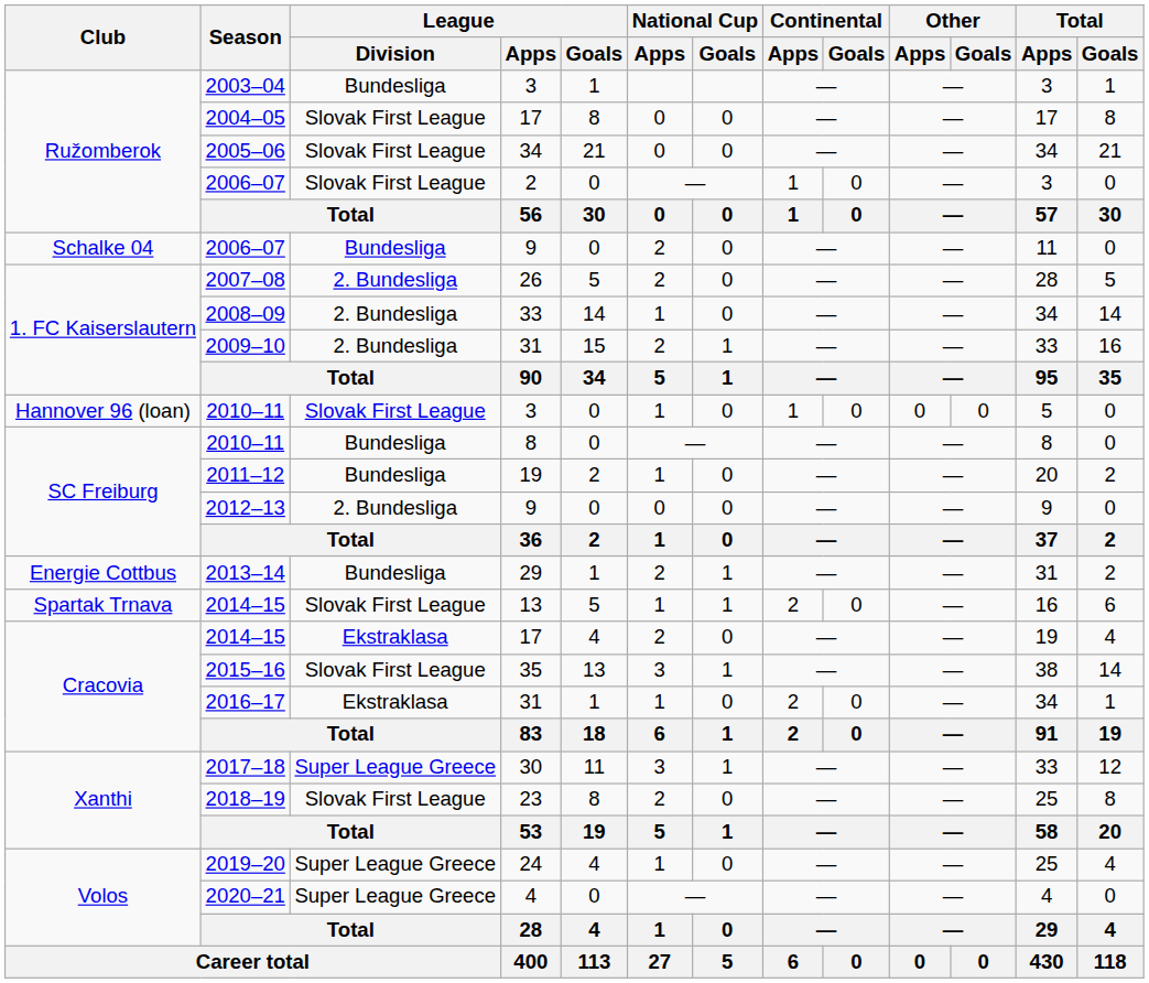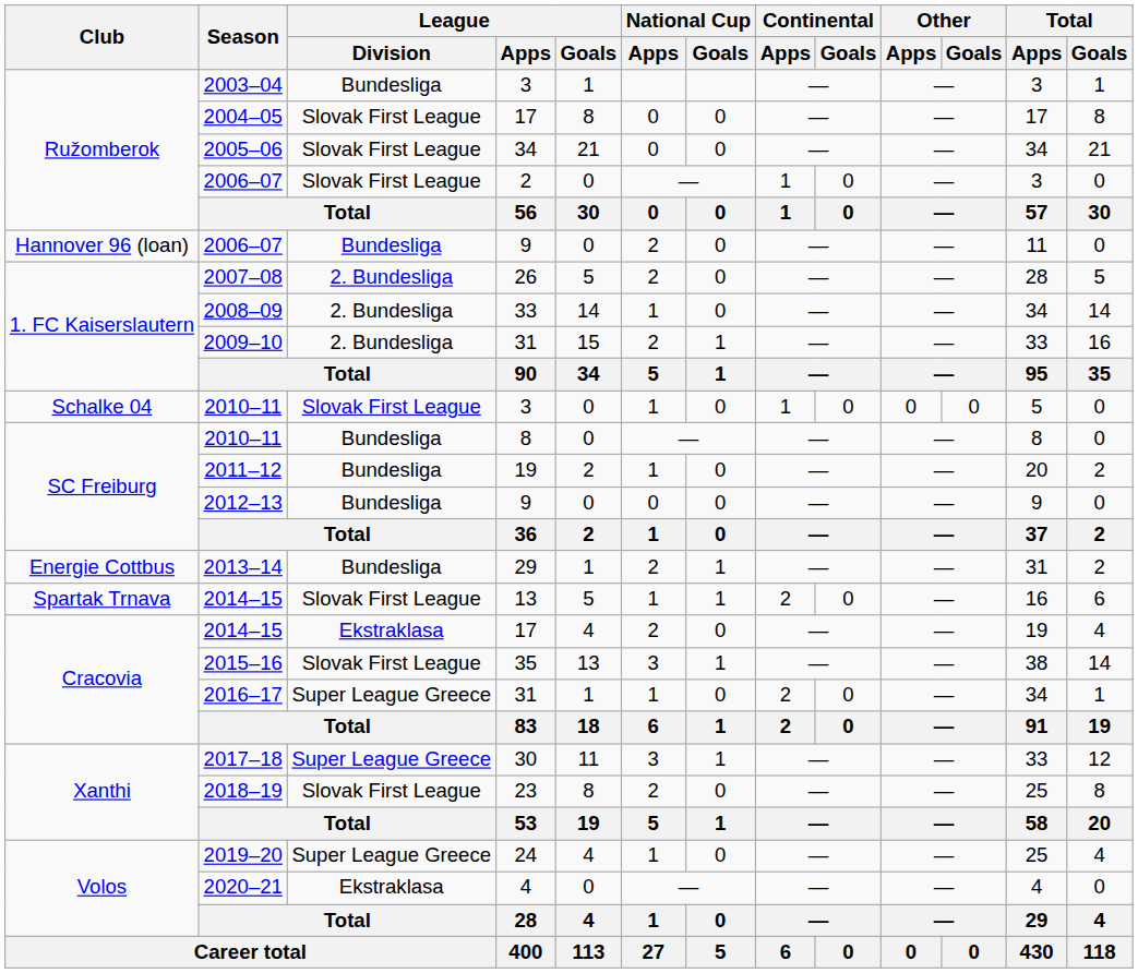 <table class="wikitable" style="text-align:center">
 <tr>
 <th rowspan="2">Club</th>
 <th rowspan="2">Season</th>
 <th colspan="3">League</th>
 <th colspan="2">National Cup</th>
 <th colspan="2">Continental</th>
 <th colspan="2">Other</th>
 <th colspan="2">Total</th>
 </tr>
 <tr>
 <th>Division</th>
 <th>Apps</th>
 <th>Goals</th>
 <th>Apps</th>
 <th>Goals</th>
 <th>Apps</th>
 <th>Goals</th>
 <th>Apps</th>
 <th>Goals</th>
 <th>Apps</th>
 <th>Goals</th>
 </tr>
 <tr>
 <td rowspan="5"><a href='#'>Ružomberok</a></td>
 <td><a href='#'>2003–04</a></td>
 <td>Bundesliga</td>
 <td>3</td>
 <td>1</td>
 <td></td>
 <td></td>
 <td colspan="2">—</td>
 <td colspan="2">—</td>
 <td>3</td>
 <td>1</td>
 </tr>
 <tr>
 <td><a href='#'>2004–05</a></td>
 <td>Slovak First League</td>
 <td>17</td>
 <td>8</td>
 <td>0</td>
 <td>0</td>
 <td colspan="2">—</td>
 <td colspan="2">—</td>
 <td>17</td>
 <td>8</td>
 </tr>
 <tr>
 <td><a href='#'>2005–06</a></td>
 <td>Slovak First League</td>
 <td>34</td>
 <td>21</td>
 <td>0</td>
 <td>0</td>
 <td colspan="2">—</td>
 <td colspan="2">—</td>
 <td>34</td>
 <td>21</td>
 </tr>
 <tr>
 <td><a href='#'>2006–07</a></td>
 <td>Slovak First League</td>
 <td>2</td>
 <td>0</td>
 <td colspan="2">—</td>
 <td>1</td>
 <td>0</td>
 <td colspan="2">—</td>
 <td>3</td>
 <td>0</td>
 </tr>
 <tr>
 <th colspan="2">Total</th>
 <th>56</th>
 <th>30</th>
 <th>0</th>
 <th>0</th>
 <th>1</th>
 <th>0</th>
 <th colspan="2">—</th>
 <th>57</th>
 <th>30</th>
 </tr>
 <tr>
-<td><a href='#'>Schalke 04</a></td>
+<td><a href='#'>Hannover 96</a> (loan)</td>
 <td><a href='#'>2006–07</a></td>
 <td><a href='#'>Bundesliga</a></td>
 <td>9</td>
 <td>0</td>
 <td>2</td>
 <td>0</td>
 <td colspan="2">—</td>
 <td colspan="2">—</td>
 <td>11</td>
 <td>0</td>
 </tr>
 <tr>
 <td rowspan="4"><a href='#'>1. FC Kaiserslautern</a></td>
 <td><a href='#'>2007–08</a></td>
 <td><a href='#'>2. Bundesliga</a></td>
 <td>26</td>
 <td>5</td>
 <td>2</td>
 <td>0</td>
 <td colspan="2">—</td>
 <td colspan="2">—</td>
 <td>28</td>
 <td>5</td>
 </tr>
 <tr>
 <td><a href='#'>2008–09</a></td>
 <td>2. Bundesliga</td>
 <td>33</td>
 <td>14</td>
 <td>1</td>
 <td>0</td>
 <td colspan="2">—</td>
 <td colspan="2">—</td>
 <td>34</td>
 <td>14</td>
 </tr>
 <tr>
 <td><a href='#'>2009–10</a></td>
 <td>2. Bundesliga</td>
 <td>31</td>
 <td>15</td>
 <td>2</td>
 <td>1</td>
 <td colspan="2">—</td>
 <td colspan="2">—</td>
 <td>33</td>
 <td>16</td>
 </tr>
 <tr>
 <th colspan="2">Total</th>
 <th>90</th>
 <th>34</th>
 <th>5</th>
 <th>1</th>
 <th colspan="2">—</th>
 <th colspan="2">—</th>
 <th>95</th>
 <th>35</th>
 </tr>
 <tr>
-<td><a href='#'>Hannover 96</a> (loan)</td>
+<td><a href='#'>Schalke 04</a></td>
 <td><a href='#'>2010–11</a></td>
 <td><a href='#'>Slovak First League</a></td>
 <td>3</td>
 <td>0</td>
 <td>1</td>
 <td>0</td>
 <td>1</td>
 <td>0</td>
 <td>0</td>
 <td>0</td>
 <td>5</td>
 <td>0</td>
 </tr>
 <tr>
 <td rowspan="4"><a href='#'>SC Freiburg</a></td>
 <td><a href='#'>2010–11</a></td>
 <td>Bundesliga</td>
 <td>8</td>
 <td>0</td>
 <td colspan="2">—</td>
 <td colspan="2">—</td>
 <td colspan="2">—</td>
 <td>8</td>
 <td>0</td>
 </tr>
 <tr>
 <td><a href='#'>2011–12</a></td>
 <td>Bundesliga</td>
 <td>19</td>
 <td>2</td>
 <td>1</td>
 <td>0</td>
 <td colspan="2">—</td>
 <td colspan="2">—</td>
 <td>20</td>
 <td>2</td>
 </tr>
 <tr>
 <td><a href='#'>2012–13</a></td>
-<td>2. Bundesliga</td>
+<td>Bundesliga</td>
 <td>9</td>
 <td>0</td>
 <td>0</td>
 <td>0</td>
 <td colspan="2">—</td>
 <td colspan="2">—</td>
 <td>9</td>
 <td>0</td>
 </tr>
 <tr>
 <th colspan="2">Total</th>
 <th>36</th>
 <th>2</th>
 <th>1</th>
 <th>0</th>
 <th colspan="2">—</th>
 <th colspan="2">—</th>
 <th>37</th>
 <th>2</th>
 </tr>
 <tr>
 <td><a href='#'>Energie Cottbus</a></td>
 <td><a href='#'>2013–14</a></td>
 <td>Bundesliga</td>
 <td>29</td>
 <td>1</td>
 <td>2</td>
 <td>1</td>
 <td colspan="2">—</td>
 <td colspan="2">—</td>
 <td>31</td>
 <td>2</td>
 </tr>
 <tr>
 <td><a href='#'>Spartak Trnava</a></td>
 <td><a href='#'>2014–15</a></td>
 <td>Slovak First League</td>
 <td>13</td>
 <td>5</td>
 <td>1</td>
 <td>1</td>
 <td>2</td>
 <td>0</td>
 <td colspan="2">—</td>
 <td>16</td>
 <td>6</td>
 </tr>
 <tr>
 <td rowspan="4"><a href='#'>Cracovia</a></td>
 <td><a href='#'>2014–15</a></td>
 <td><a href='#'>Ekstraklasa</a></td>
 <td>17</td>
 <td>4</td>
 <td>2</td>
 <td>0</td>
 <td colspan="2">—</td>
 <td colspan="2">—</td>
 <td>19</td>
 <td>4</td>
 </tr>
 <tr>
 <td><a href='#'>2015–16</a></td>
 <td>Slovak First League</td>
 <td>35</td>
 <td>13</td>
 <td>3</td>
 <td>1</td>
 <td colspan="2">—</td>
 <td colspan="2">—</td>
 <td>38</td>
 <td>14</td>
 </tr>
 <tr>
 <td><a href='#'>2016–17</a></td>
-<td>Ekstraklasa</td>
+<td>Super League Greece</td>
 <td>31</td>
 <td>1</td>
 <td>1</td>
 <td>0</td>
 <td>2</td>
 <td>0</td>
 <td colspan="2">—</td>
 <td>34</td>
 <td>1</td>
 </tr>
 <tr>
 <th colspan="2">Total</th>
 <th>83</th>
 <th>18</th>
 <th>6</th>
 <th>1</th>
 <th>2</th>
 <th>0</th>
 <th colspan="2">—</th>
 <th>91</th>
 <th>19</th>
 </tr>
 <tr>
 <td rowspan="3"><a href='#'>Xanthi</a></td>
 <td><a href='#'>2017–18</a></td>
 <td><a href='#'>Super League Greece</a></td>
 <td>30</td>
 <td>11</td>
 <td>3</td>
 <td>1</td>
 <td colspan="2">—</td>
 <td colspan="2">—</td>
 <td>33</td>
 <td>12</td>
 </tr>
 <tr>
 <td><a href='#'>2018–19</a></td>
 <td>Slovak First League</td>
 <td>23</td>
 <td>8</td>
 <td>2</td>
 <td>0</td>
 <td colspan="2">—</td>
 <td colspan="2">—</td>
 <td>25</td>
 <td>8</td>
 </tr>
 <tr>
 <th colspan="2">Total</th>
 <th>53</th>
 <th>19</th>
 <th>5</th>
 <th>1</th>
 <th colspan="2">—</th>
 <th colspan="2">—</th>
 <th>58</th>
 <th>20</th>
 </tr>
 <tr>
 <td rowspan="3"><a href='#'>Volos</a></td>
 <td><a href='#'>2019–20</a></td>
 <td>Super League Greece</td>
 <td>24</td>
 <td>4</td>
 <td>1</td>
 <td>0</td>
 <td colspan="2">—</td>
 <td colspan="2">—</td>
 <td>25</td>
 <td>4</td>
 </tr>
 <tr>
 <td><a href='#'>2020–21</a></td>
-<td>Super League Greece</td>
+<td>Ekstraklasa</td>
 <td>4</td>
 <td>0</td>
 <td colspan="2">—</td>
 <td colspan="2">—</td>
 <td colspan="2">—</td>
 <td>4</td>
 <td>0</td>
 </tr>
 <tr>
 <th colspan="2">Total</th>
 <th>28</th>
 <th>4</th>
 <th>1</th>
 <th>0</th>
 <th colspan="2">—</th>
 <th colspan="2">—</th>
 <th>29</th>
 <th>4</th>
 </tr>
 <tr>
 <th colspan="3">Career total</th>
 <th>400</th>
 <th>113</th>
 <th>27</th>
 <th>5</th>
 <th>6</th>
 <th>0</th>
 <th>0</th>
 <th>0</th>
 <th>430</th>
 <th>118</th>
 </tr>
 </table>
